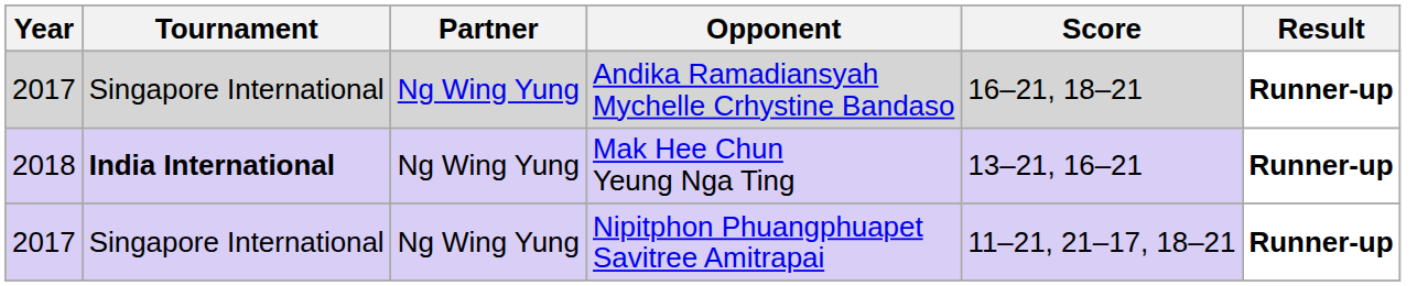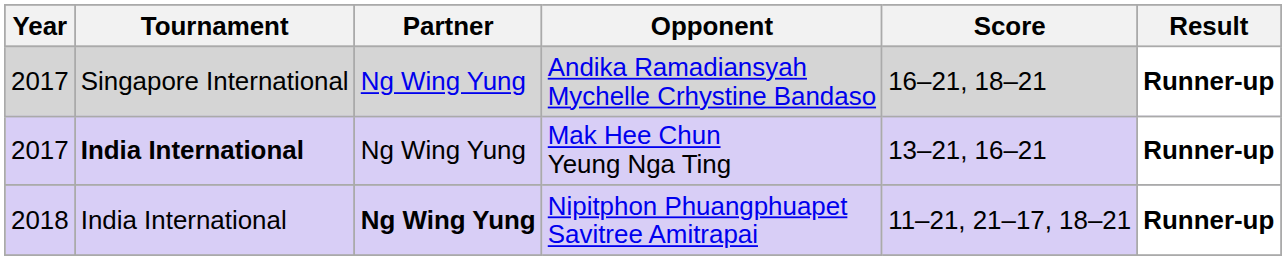 <table class="sortable wikitable" style="font-size: 90%;">
 <tr>
 <th>Year</th>
 <th>Tournament</th>
 <th>Partner</th>
 <th>Opponent</th>
 <th>Score</th>
 <th>Result</th>
 </tr>
 <tr style="background:#D5D5D5">
 <td align="center">2017</td>
 <td align="left">Singapore International</td>
 <td align="left"> <a href='#'>Ng Wing Yung</a></td>
 <td align="left"> <a href='#'>Andika Ramadiansyah</a><br> <a href='#'>Mychelle Crhystine Bandaso</a></td>
 <td align="left">16–21, 18–21</td>
 <td bgcolor="#FFFFFF"> <strong>Runner-up</strong></td>
 </tr>
 <tr style="background:#D8CEF6">
-<td align="center">2018</td>
+<td align="center">2017</td>
 <td align="left"><strong>India International</strong></td>
 <td align="left"> Ng Wing Yung</td>
 <td align="left"> <a href='#'>Mak Hee Chun</a><br> Yeung Nga Ting</td>
 <td align="left">13–21, 16–21</td>
 <td bgcolor="#FFFFFF"> <strong>Runner-up</strong></td>
 </tr>
 <tr style="background:#D8CEF6">
-<td align="center">2017</td>
-<td align="left">Singapore International</td>
-<td align="left"> Ng Wing Yung</td>
+<td align="center">2018</td>
+<td align="left">India International</td>
+<td align="left"><strong> Ng Wing Yung</strong></td>
 <td align="left"> <a href='#'>Nipitphon Phuangphuapet</a><br> <a href='#'>Savitree Amitrapai</a></td>
 <td align="left">11–21, 21–17, 18–21</td>
 <td bgcolor="#FFFFFF"> <strong>Runner-up</strong></td>
 </tr>
 </table>
